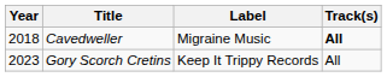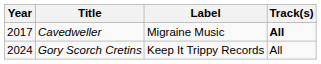 <table class="wikitable">
 <tr>
 <th>Year</th>
 <th>Title</th>
 <th>Label</th>
 <th>Track(s)</th>
 </tr>
 <tr>
-<td>2018</td>
+<td>2017</td>
 <td><em> Cavedweller</em></td>
 <td>Migraine Music</td>
 <td><strong>All</strong></td>
 </tr>
 <tr>
-<td>2023</td>
+<td>2024</td>
 <td><em> Gory Scorch Cretins</em></td>
 <td>Keep It Trippy Records</td>
 <td>All</td>
 </tr>
 </table>
